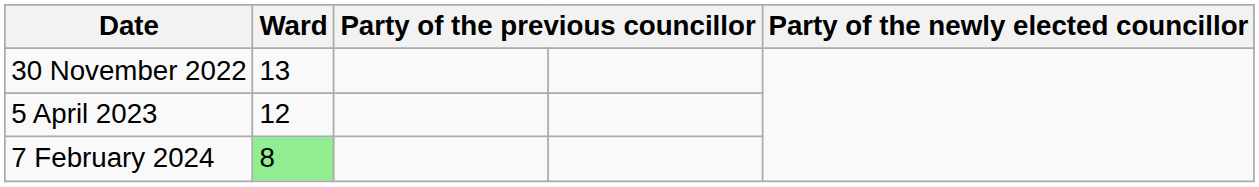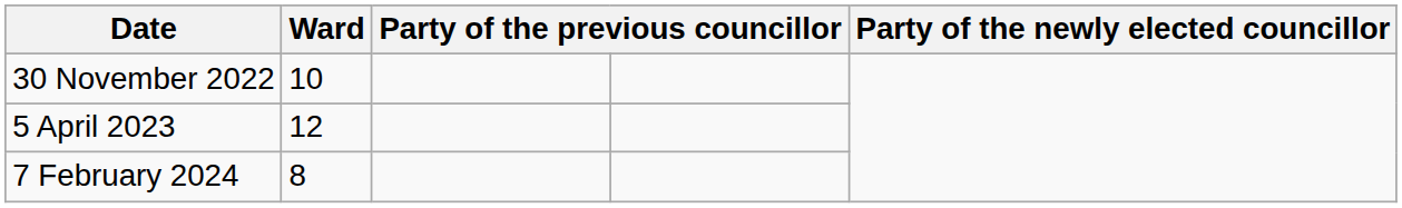 <table class="wikitable">
 <tr>
 <th>Date</th>
 <th>Ward</th>
 <th colspan=2>Party of the previous councillor</th>
 <th colspan=2>Party of the newly elected councillor</th>
 </tr>
 <tr>
 <td>30 November 2022</td>
-<td>13</td>
+<td>10</td>
 <td></td>
 <td></td>
 </tr>
 <tr>
 <td>5 April 2023</td>
 <td>12</td>
 <td></td>
 <td></td>
 </tr>
 <tr>
 <td>7 February 2024</td>
-<td style="background: lightgreen;">8</td>
+<td>8</td>
 <td></td>
 <td></td>
 </tr>
 </table>
